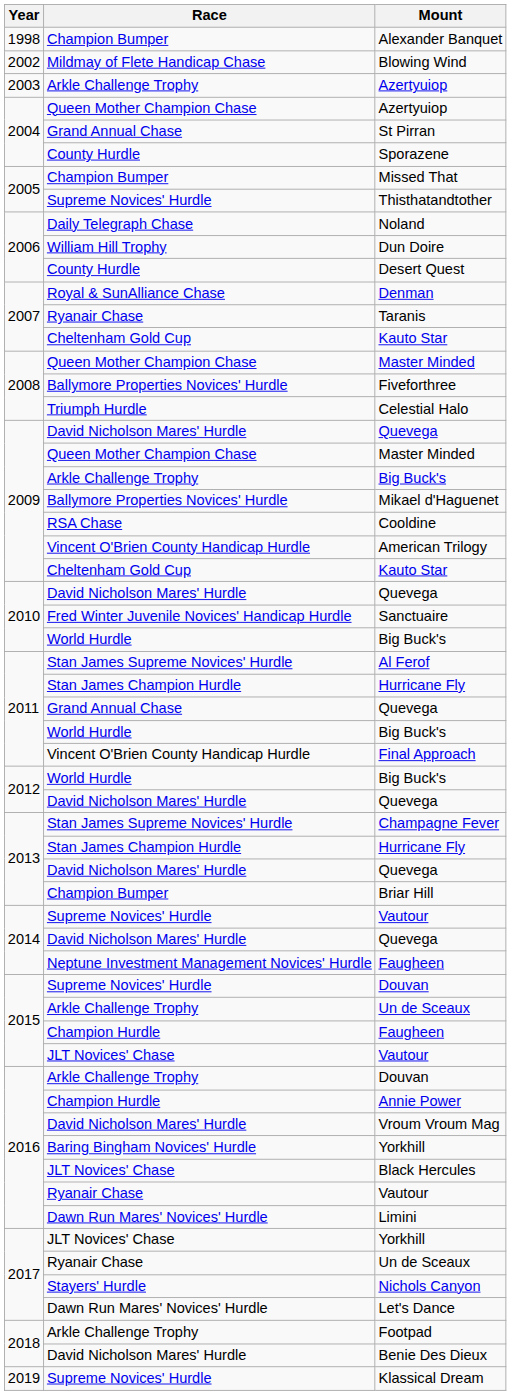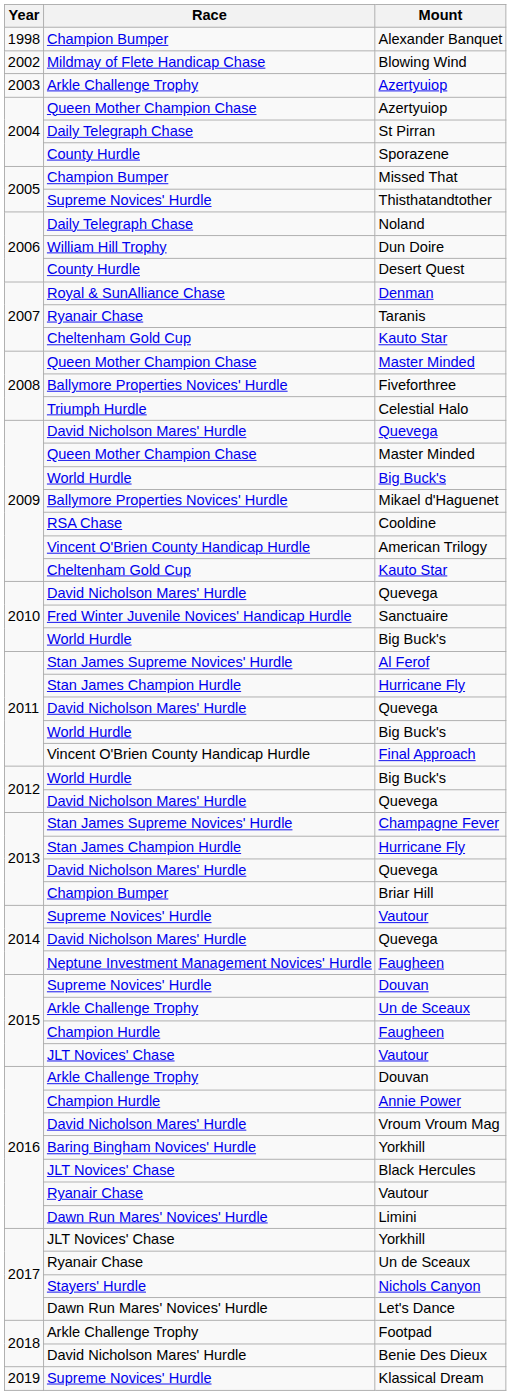 <table class="wikitable">
 <tr>
 <th>Year</th>
 <th>Race</th>
 <th>Mount</th>
 </tr>
 <tr>
 <td>1998</td>
 <td><a href='#'>Champion Bumper</a></td>
 <td>Alexander Banquet</td>
 </tr>
 <tr>
 <td>2002</td>
 <td><a href='#'>Mildmay of Flete Handicap Chase</a></td>
 <td>Blowing Wind</td>
 </tr>
 <tr>
 <td>2003</td>
 <td><a href='#'>Arkle Challenge Trophy</a></td>
 <td><a href='#'>Azertyuiop</a></td>
 </tr>
 <tr>
 <td rowspan=3>2004</td>
 <td><a href='#'>Queen Mother Champion Chase</a></td>
 <td>Azertyuiop</td>
 </tr>
 <tr>
-<td><a href='#'>Grand Annual Chase</a></td>
+<td><a href='#'>Daily Telegraph Chase</a></td>
 <td>St Pirran</td>
 </tr>
 <tr>
 <td><a href='#'>County Hurdle</a></td>
 <td>Sporazene</td>
 </tr>
 <tr>
 <td rowspan=2>2005</td>
 <td><a href='#'>Champion Bumper</a></td>
 <td>Missed That</td>
 </tr>
 <tr>
 <td><a href='#'>Supreme Novices' Hurdle</a></td>
 <td>Thisthatandtother</td>
 </tr>
 <tr>
 <td rowspan=3>2006</td>
 <td><a href='#'>Daily Telegraph Chase</a></td>
 <td>Noland</td>
 </tr>
 <tr>
 <td><a href='#'>William Hill Trophy</a></td>
 <td>Dun Doire</td>
 </tr>
 <tr>
 <td><a href='#'>County Hurdle</a></td>
 <td>Desert Quest</td>
 </tr>
 <tr>
 <td rowspan=3>2007</td>
 <td><a href='#'>Royal & SunAlliance Chase</a></td>
 <td><a href='#'>Denman</a></td>
 </tr>
 <tr>
 <td><a href='#'>Ryanair Chase</a></td>
 <td>Taranis</td>
 </tr>
 <tr>
 <td><a href='#'>Cheltenham Gold Cup</a></td>
 <td><a href='#'>Kauto Star</a></td>
 </tr>
 <tr>
 <td rowspan=3>2008</td>
 <td><a href='#'>Queen Mother Champion Chase</a></td>
 <td><a href='#'>Master Minded</a></td>
 </tr>
 <tr>
 <td><a href='#'>Ballymore Properties Novices' Hurdle</a></td>
 <td>Fiveforthree</td>
 </tr>
 <tr>
 <td><a href='#'>Triumph Hurdle</a></td>
 <td>Celestial Halo</td>
 </tr>
 <tr>
 <td rowspan=7>2009</td>
 <td><a href='#'>David Nicholson Mares' Hurdle</a></td>
 <td><a href='#'>Quevega</a></td>
 </tr>
 <tr>
 <td><a href='#'>Queen Mother Champion Chase</a></td>
 <td>Master Minded</td>
 </tr>
 <tr>
-<td><a href='#'>Arkle Challenge Trophy</a></td>
+<td><a href='#'>World Hurdle</a></td>
 <td><a href='#'>Big Buck's</a></td>
 </tr>
 <tr>
 <td><a href='#'>Ballymore Properties Novices' Hurdle</a></td>
 <td>Mikael d'Haguenet</td>
 </tr>
 <tr>
 <td><a href='#'>RSA Chase</a></td>
 <td>Cooldine</td>
 </tr>
 <tr>
 <td><a href='#'>Vincent O'Brien County Handicap Hurdle</a></td>
 <td>American Trilogy</td>
 </tr>
 <tr>
 <td><a href='#'>Cheltenham Gold Cup</a></td>
 <td><a href='#'>Kauto Star</a></td>
 </tr>
 <tr>
 <td rowspan=3>2010</td>
 <td><a href='#'>David Nicholson Mares' Hurdle</a></td>
 <td>Quevega</td>
 </tr>
 <tr>
 <td><a href='#'>Fred Winter Juvenile Novices' Handicap Hurdle</a></td>
 <td>Sanctuaire</td>
 </tr>
 <tr>
 <td><a href='#'>World Hurdle</a></td>
 <td>Big Buck's</td>
 </tr>
 <tr>
 <td rowspan=5>2011</td>
 <td><a href='#'>Stan James Supreme Novices' Hurdle</a></td>
 <td><a href='#'>Al Ferof</a></td>
 </tr>
 <tr>
 <td><a href='#'>Stan James Champion Hurdle</a></td>
 <td><a href='#'>Hurricane Fly</a></td>
 </tr>
 <tr>
-<td><a href='#'>Grand Annual Chase</a></td>
+<td><a href='#'>David Nicholson Mares' Hurdle</a></td>
 <td>Quevega</td>
 </tr>
 <tr>
 <td><a href='#'>World Hurdle</a></td>
 <td>Big Buck's</td>
 </tr>
 <tr>
 <td>Vincent O'Brien County Handicap Hurdle</td>
 <td><a href='#'>Final Approach</a></td>
 </tr>
 <tr>
 <td rowspan=2>2012</td>
 <td><a href='#'>World Hurdle</a></td>
 <td>Big Buck's</td>
 </tr>
 <tr>
 <td><a href='#'>David Nicholson Mares' Hurdle</a></td>
 <td>Quevega</td>
 </tr>
 <tr>
 <td rowspan=4>2013</td>
 <td><a href='#'>Stan James Supreme Novices' Hurdle</a></td>
 <td><a href='#'>Champagne Fever</a></td>
 </tr>
 <tr>
 <td><a href='#'>Stan James Champion Hurdle</a></td>
 <td><a href='#'>Hurricane Fly</a></td>
 </tr>
 <tr>
 <td><a href='#'>David Nicholson Mares' Hurdle</a></td>
 <td>Quevega</td>
 </tr>
 <tr>
 <td><a href='#'>Champion Bumper</a></td>
 <td>Briar Hill</td>
 </tr>
 <tr>
 <td rowspan=3>2014</td>
 <td><a href='#'>Supreme Novices' Hurdle</a></td>
 <td><a href='#'>Vautour</a></td>
 </tr>
 <tr>
 <td><a href='#'>David Nicholson Mares' Hurdle</a></td>
 <td>Quevega</td>
 </tr>
 <tr>
 <td><a href='#'>Neptune Investment Management Novices' Hurdle</a></td>
 <td><a href='#'>Faugheen</a></td>
 </tr>
 <tr>
 <td rowspan=4>2015</td>
 <td><a href='#'>Supreme Novices' Hurdle</a></td>
 <td><a href='#'>Douvan</a></td>
 </tr>
 <tr>
 <td><a href='#'>Arkle Challenge Trophy</a></td>
 <td><a href='#'>Un de Sceaux</a></td>
 </tr>
 <tr>
 <td><a href='#'>Champion Hurdle</a></td>
 <td><a href='#'>Faugheen</a></td>
 </tr>
 <tr>
 <td><a href='#'>JLT Novices' Chase</a></td>
 <td><a href='#'>Vautour</a></td>
 </tr>
 <tr>
 <td rowspan=7>2016</td>
 <td><a href='#'>Arkle Challenge Trophy</a></td>
 <td>Douvan</td>
 </tr>
 <tr>
 <td><a href='#'>Champion Hurdle</a></td>
 <td><a href='#'>Annie Power</a></td>
 </tr>
 <tr>
 <td><a href='#'>David Nicholson Mares' Hurdle</a></td>
 <td>Vroum Vroum Mag</td>
 </tr>
 <tr>
 <td><a href='#'>Baring Bingham Novices' Hurdle</a></td>
 <td>Yorkhill</td>
 </tr>
 <tr>
 <td><a href='#'>JLT Novices' Chase</a></td>
 <td>Black Hercules</td>
 </tr>
 <tr>
 <td><a href='#'>Ryanair Chase</a></td>
 <td>Vautour</td>
 </tr>
 <tr>
 <td><a href='#'>Dawn Run Mares' Novices' Hurdle</a></td>
 <td>Limini</td>
 </tr>
 <tr>
 <td rowspan=4>2017</td>
 <td>JLT Novices' Chase</td>
 <td>Yorkhill</td>
 </tr>
 <tr>
 <td>Ryanair Chase</td>
 <td>Un de Sceaux</td>
 </tr>
 <tr>
 <td><a href='#'>Stayers' Hurdle</a></td>
 <td><a href='#'>Nichols Canyon</a></td>
 </tr>
 <tr>
 <td>Dawn Run Mares' Novices' Hurdle</td>
 <td>Let's Dance</td>
 </tr>
 <tr>
 <td rowspan=2>2018</td>
 <td>Arkle Challenge Trophy</td>
 <td>Footpad</td>
 </tr>
 <tr>
 <td>David Nicholson Mares' Hurdle</td>
 <td>Benie Des Dieux</td>
 </tr>
 <tr>
 <td rowspan=2>2019</td>
 <td><a href='#'>Supreme Novices' Hurdle</a></td>
 <td>Klassical Dream</td>
 </tr>
 </table>
